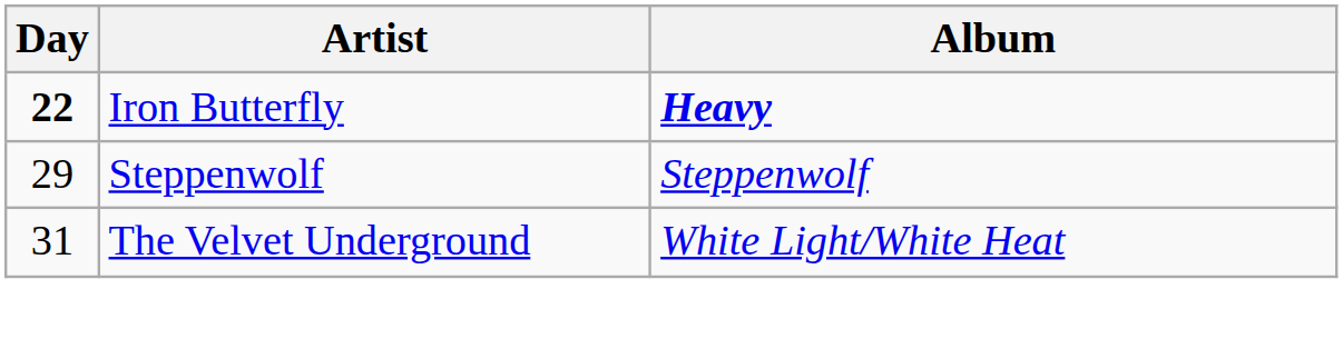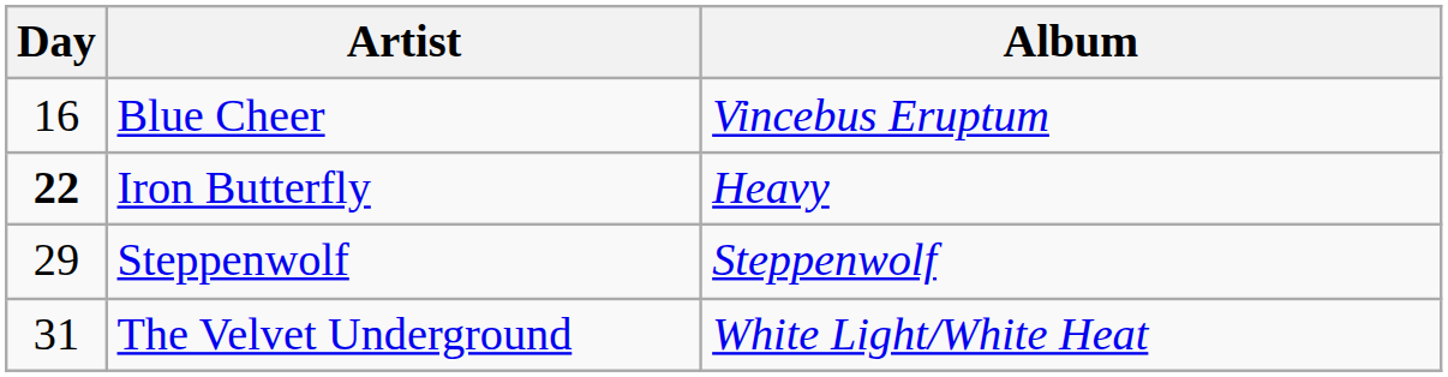 <table class="wikitable" border="1">
 <tr>
 <th>Day</th>
 <th width="200">Artist</th>
 <th width="250">Album</th>
 </tr>
 <tr>
+<td style="text-align:center;" rowspan="1">16</td>
+<td><a href='#'>Blue Cheer</a></td>
+<td><em><a href='#'>Vincebus Eruptum</a></em></td>
+</tr>
+<tr>
 <td style="text-align:center;" rowspan="1"><strong>22</strong></td>
 <td><a href='#'>Iron Butterfly</a></td>
-<td><strong><em><a href='#'>Heavy</a></em></strong></td>
+<td><em><a href='#'>Heavy</a></em></td>
 </tr>
 <tr>
 <td style="text-align:center;" rowspan="1">29</td>
 <td><a href='#'>Steppenwolf</a></td>
 <td><em><a href='#'>Steppenwolf</a></em></td>
 </tr>
 <tr>
 <td style="text-align:center;" rowspan="1">31</td>
 <td><a href='#'>The Velvet Underground</a></td>
 <td><em><a href='#'>White Light/White Heat</a></em></td>
 </tr>
 </table>
